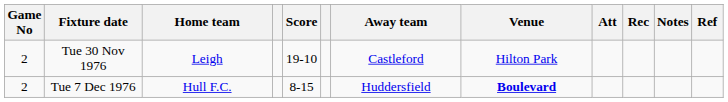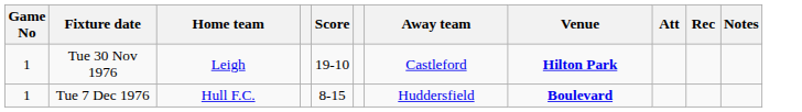 <table class="wikitable" style="text-align:center;">
 <tr>
 <th width=20 abbr="No">Game No</th>
 <th width=110 abbr="Date">Fixture date</th>
 <th width=150 abbr="Home team">Home team</th>
 <th width=5 abbr="space"></th>
 <th width=20 abbr="Score">Score</th>
 <th width=5 abbr="space"></th>
 <th width=150 abbr="Away team">Away team</th>
 <th width=150 abbr="Venue">Venue</th>
 <th width=30 abbr="Att">Att</th>
 <th width=30 abbr="Rec">Rec</th>
 <th width=20 abbr="Notes">Notes</th>
-<th width=30 abbr="Ref">Ref</th>
 </tr>
 <tr>
-<td>2</td>
+<td>1</td>
 <td>Tue 30 Nov 1976</td>
 <td><a href='#'>Leigh</a></td>
 <td></td>
 <td>19-10</td>
 <td></td>
 <td><a href='#'>Castleford</a></td>
-<td><a href='#'>Hilton Park</a></td>
-<td></td>
+<td><strong><a href='#'>Hilton Park</a></strong></td>
 <td></td>
 <td></td>
 <td></td>
 </tr>
 <tr>
-<td>2</td>
+<td>1</td>
 <td>Tue 7 Dec 1976</td>
 <td><a href='#'>Hull F.C.</a></td>
 <td></td>
 <td>8-15</td>
 <td></td>
 <td><a href='#'>Huddersfield</a></td>
 <td><strong><a href='#'>Boulevard</a></strong></td>
 <td></td>
 <td></td>
 <td></td>
-<td></td>
 </tr>
 </table>
